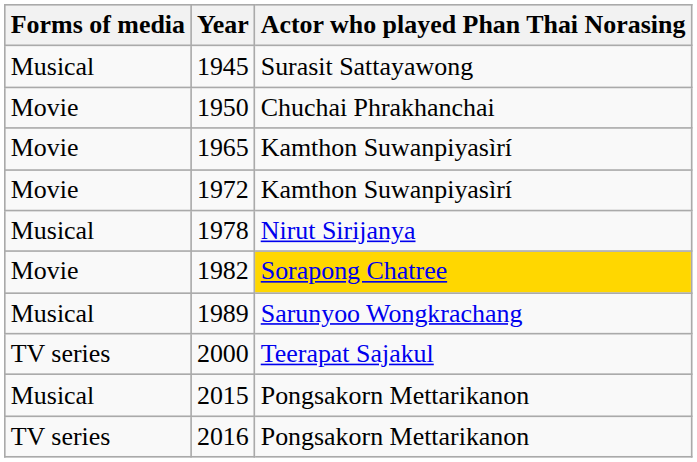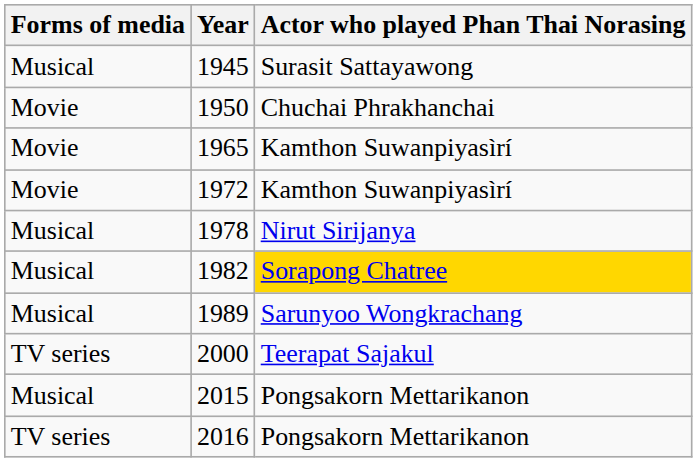 <table class="wikitable">
 <tr>
 <th>Forms of media</th>
 <th>Year</th>
 <th>Actor who played Phan Thai Norasing</th>
 </tr>
 <tr>
 <td>Musical</td>
 <td>1945</td>
 <td>Surasit Sattayawong</td>
 </tr>
 <tr>
 <td>Movie</td>
 <td>1950</td>
 <td>Chuchai Phrakhanchai</td>
 </tr>
 <tr>
 <td>Movie</td>
 <td>1965</td>
 <td>Kamthon Suwanpiyasìrí</td>
 </tr>
 <tr>
 <td>Movie</td>
 <td>1972</td>
 <td>Kamthon Suwanpiyasìrí</td>
 </tr>
 <tr>
 <td>Musical</td>
 <td>1978</td>
 <td><a href='#'>Nirut Sirijanya</a></td>
 </tr>
 <tr>
-<td>Movie</td>
+<td>Musical</td>
 <td>1982</td>
 <td style="background: gold;"><a href='#'>Sorapong Chatree</a></td>
 </tr>
 <tr>
 <td>Musical</td>
 <td>1989</td>
 <td><a href='#'>Sarunyoo Wongkrachang</a></td>
 </tr>
 <tr>
 <td>TV series</td>
 <td>2000</td>
 <td><a href='#'>Teerapat Sajakul</a></td>
 </tr>
 <tr>
 <td>Musical</td>
 <td>2015</td>
 <td>Pongsakorn Mettarikanon</td>
 </tr>
 <tr>
 <td>TV series</td>
 <td>2016</td>
 <td>Pongsakorn Mettarikanon</td>
 </tr>
 </table>
